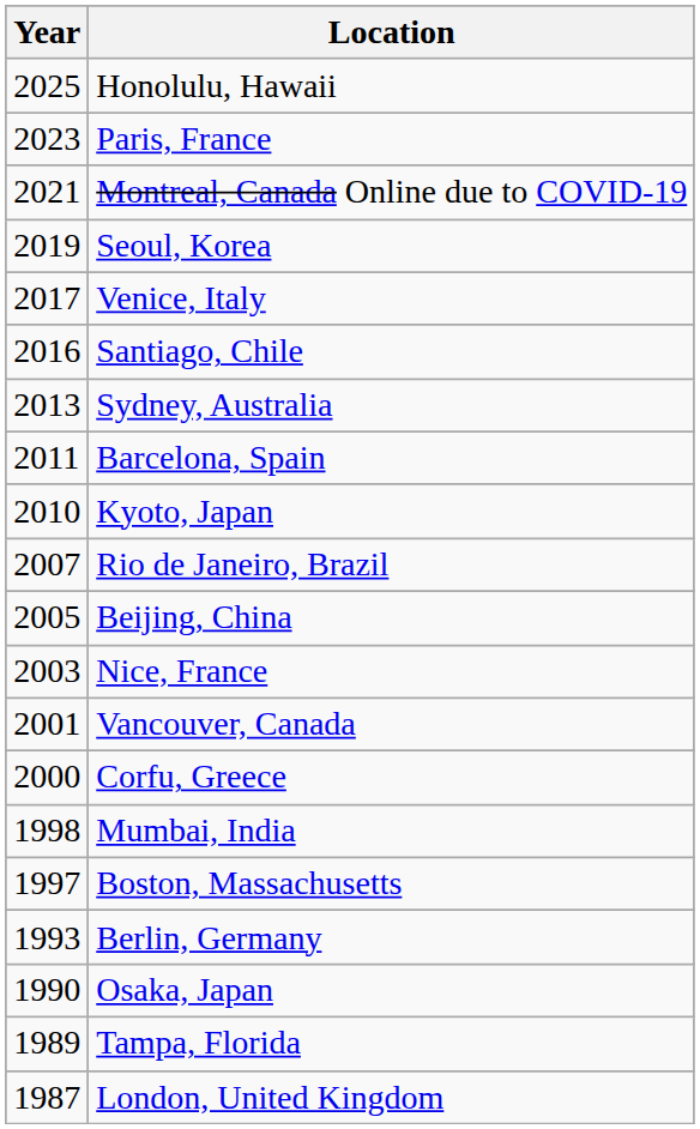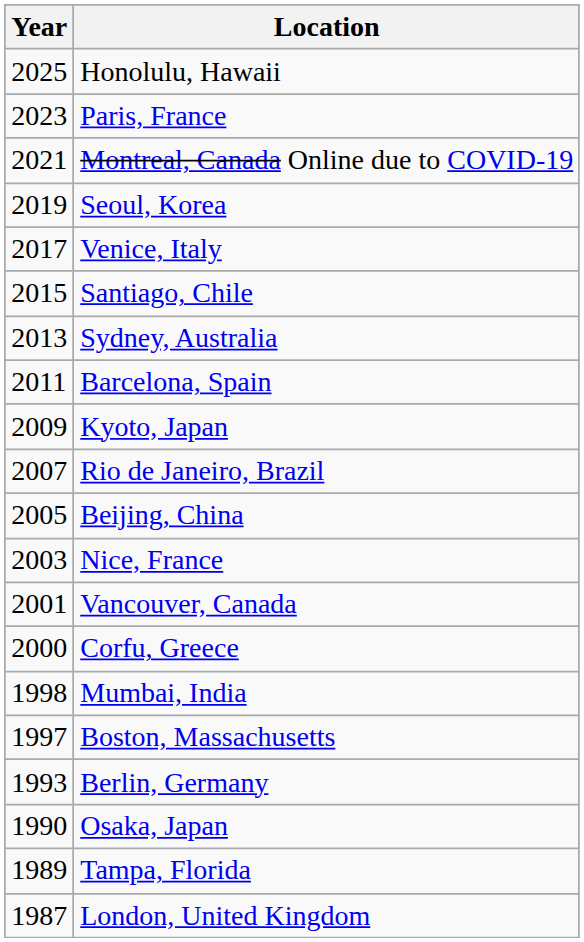 <table class="wikitable sortable">
 <tr>
 <th>Year</th>
 <th>Location</th>
 </tr>
 <tr>
 <td>2025</td>
 <td>Honolulu, Hawaii</td>
 </tr>
 <tr>
 <td>2023</td>
 <td><a href='#'>Paris, France</a></td>
 </tr>
 <tr>
 <td>2021</td>
 <td><s><a href='#'>Montreal, Canada</a></s> Online due to <a href='#'>COVID-19</a></td>
 </tr>
 <tr>
 <td>2019</td>
 <td><a href='#'>Seoul, Korea</a></td>
 </tr>
 <tr>
 <td>2017</td>
 <td><a href='#'>Venice, Italy</a></td>
 </tr>
 <tr>
-<td>2016</td>
+<td>2015</td>
 <td><a href='#'>Santiago, Chile</a></td>
 </tr>
 <tr>
 <td>2013</td>
 <td><a href='#'>Sydney, Australia</a></td>
 </tr>
 <tr>
 <td>2011</td>
 <td><a href='#'>Barcelona, Spain</a></td>
 </tr>
 <tr>
-<td>2010</td>
+<td>2009</td>
 <td><a href='#'>Kyoto, Japan</a></td>
 </tr>
 <tr>
 <td>2007</td>
 <td><a href='#'>Rio de Janeiro, Brazil</a></td>
 </tr>
 <tr>
 <td>2005</td>
 <td><a href='#'>Beijing, China</a></td>
 </tr>
 <tr>
 <td>2003</td>
 <td><a href='#'>Nice, France</a></td>
 </tr>
 <tr>
 <td>2001</td>
 <td><a href='#'>Vancouver, Canada</a></td>
 </tr>
 <tr>
 <td>2000</td>
 <td><a href='#'>Corfu, Greece</a></td>
 </tr>
 <tr>
 <td>1998</td>
 <td><a href='#'>Mumbai, India</a></td>
 </tr>
 <tr>
 <td>1997</td>
 <td><a href='#'>Boston, Massachusetts</a></td>
 </tr>
 <tr>
 <td>1993</td>
 <td><a href='#'>Berlin, Germany</a></td>
 </tr>
 <tr>
 <td>1990</td>
 <td><a href='#'>Osaka, Japan</a></td>
 </tr>
 <tr>
 <td>1989</td>
 <td><a href='#'>Tampa, Florida</a></td>
 </tr>
 <tr>
 <td>1987</td>
 <td><a href='#'>London, United Kingdom</a></td>
 </tr>
 </table>
